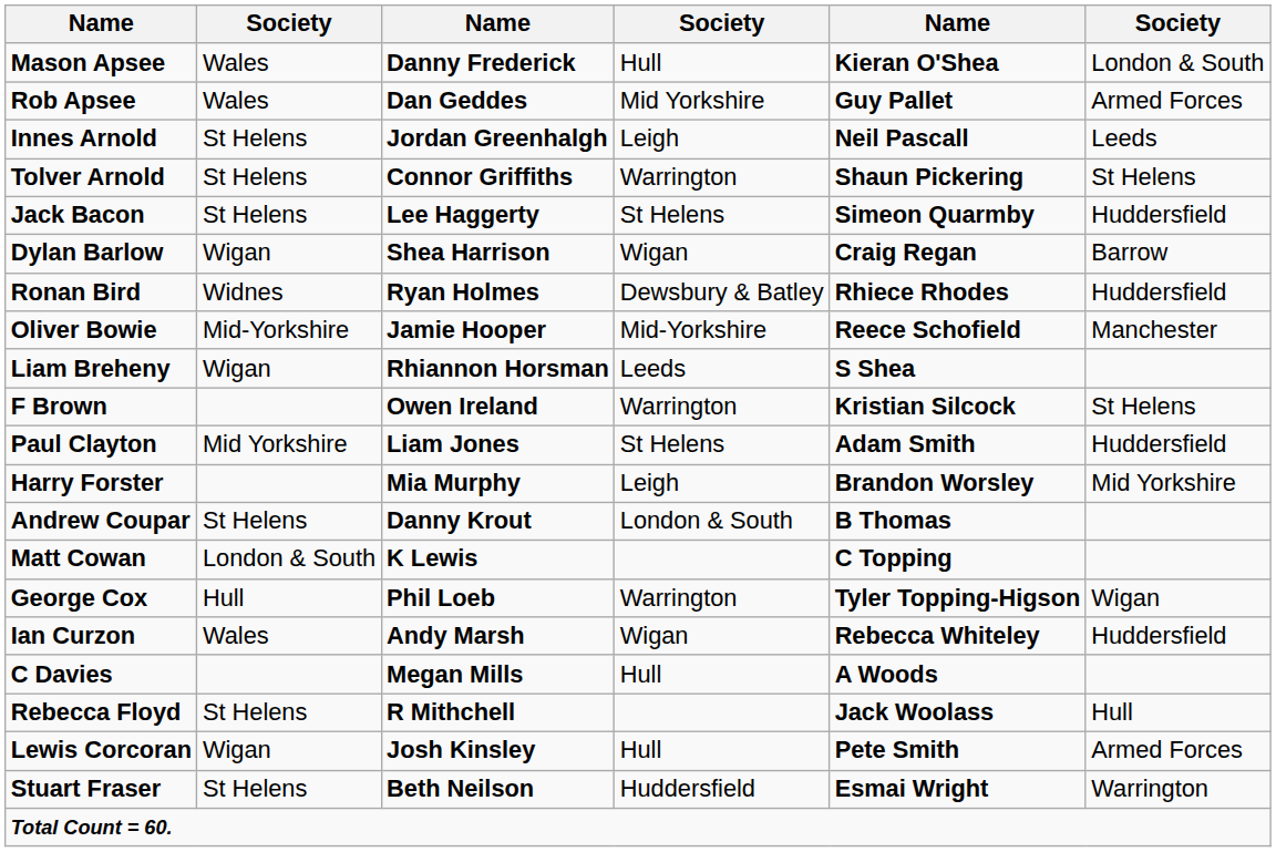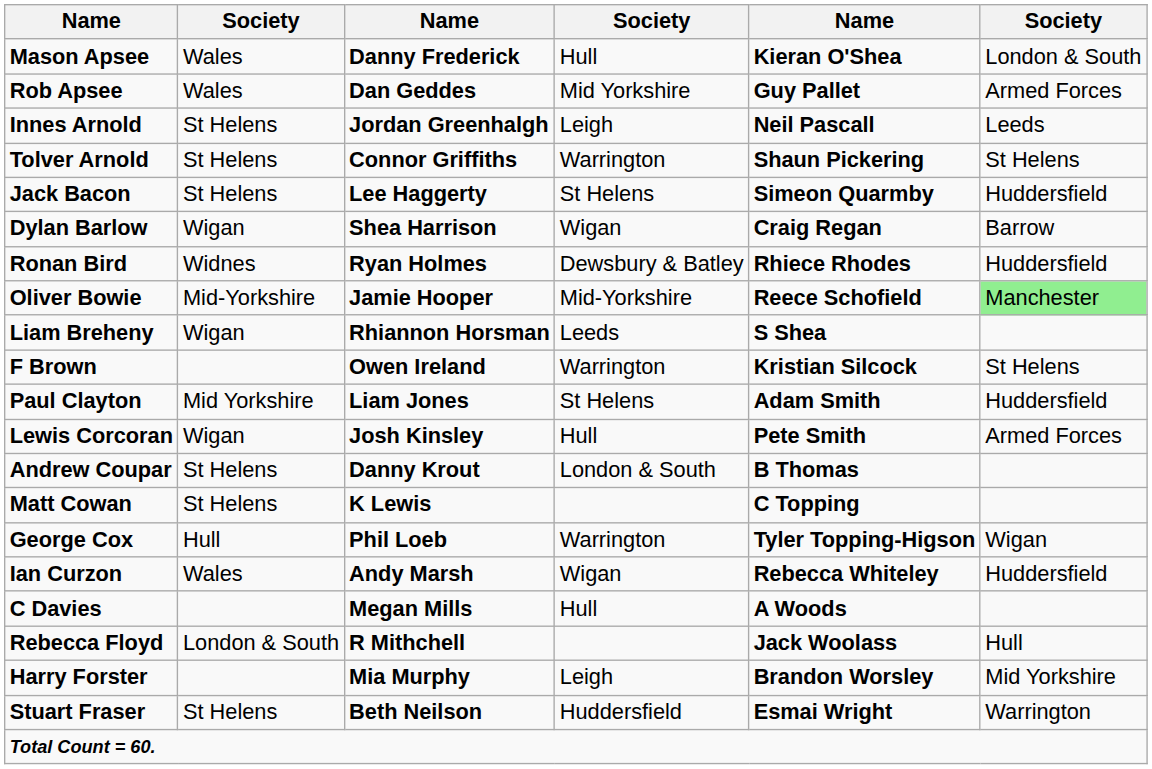 <table class="wikitable">
 <tr>
 <th>Name</th>
 <th>Society</th>
 <th>Name</th>
 <th>Society</th>
 <th>Name</th>
 <th>Society</th>
 </tr>
 <tr>
 <td><strong>Mason Apsee</strong></td>
 <td>Wales</td>
 <td><strong>Danny Frederick</strong></td>
 <td>Hull</td>
 <td><strong>Kieran O'Shea</strong></td>
 <td>London & South</td>
 </tr>
 <tr>
 <td><strong>Rob Apsee</strong></td>
 <td>Wales</td>
 <td><strong>Dan Geddes</strong></td>
 <td>Mid Yorkshire</td>
 <td><strong>Guy Pallet</strong></td>
 <td>Armed Forces</td>
 </tr>
 <tr>
 <td><strong>Innes Arnold</strong></td>
 <td>St Helens</td>
 <td><strong>Jordan Greenhalgh</strong></td>
 <td>Leigh</td>
 <td><strong>Neil Pascall</strong></td>
 <td>Leeds</td>
 </tr>
 <tr>
 <td><strong>Tolver Arnold</strong></td>
 <td>St Helens</td>
 <td><strong>Connor Griffiths</strong></td>
 <td>Warrington</td>
 <td><strong>Shaun Pickering</strong></td>
 <td>St Helens</td>
 </tr>
 <tr>
 <td><strong>Jack Bacon</strong></td>
 <td>St Helens</td>
 <td><strong>Lee Haggerty</strong></td>
 <td>St Helens</td>
 <td><strong>Simeon Quarmby</strong></td>
 <td>Huddersfield</td>
 </tr>
 <tr>
 <td><strong>Dylan Barlow</strong></td>
 <td>Wigan</td>
 <td><strong>Shea Harrison</strong></td>
 <td>Wigan</td>
 <td><strong>Craig Regan</strong></td>
 <td>Barrow</td>
 </tr>
 <tr>
 <td><strong>Ronan Bird</strong></td>
 <td>Widnes</td>
 <td><strong>Ryan Holmes</strong></td>
 <td>Dewsbury & Batley</td>
 <td><strong>Rhiece Rhodes</strong></td>
 <td>Huddersfield</td>
 </tr>
 <tr>
 <td><strong>Oliver Bowie</strong></td>
 <td>Mid-Yorkshire</td>
 <td><strong>Jamie Hooper</strong></td>
 <td>Mid-Yorkshire</td>
 <td><strong>Reece Schofield</strong></td>
-<td>Manchester</td>
+<td style="background: lightgreen;">Manchester</td>
 </tr>
 <tr>
 <td><strong>Liam Breheny</strong></td>
 <td>Wigan</td>
 <td><strong>Rhiannon Horsman</strong></td>
 <td>Leeds</td>
 <td><strong>S Shea</strong></td>
 <td></td>
 </tr>
 <tr>
 <td><strong>F Brown</strong></td>
 <td></td>
 <td><strong>Owen Ireland</strong></td>
 <td>Warrington</td>
 <td><strong>Kristian Silcock</strong></td>
 <td>St Helens</td>
 </tr>
 <tr>
 <td><strong>Paul Clayton</strong></td>
 <td>Mid Yorkshire</td>
 <td><strong>Liam Jones</strong></td>
 <td>St Helens</td>
 <td><strong>Adam Smith</strong></td>
 <td>Huddersfield</td>
 </tr>
 <tr>
-<td><strong>Harry Forster</strong></td>
-<td></td>
-<td><strong>Mia Murphy</strong></td>
-<td>Leigh</td>
-<td><strong>Brandon Worsley</strong></td>
-<td>Mid Yorkshire</td>
+<td><strong>Lewis Corcoran</strong></td>
+<td>Wigan</td>
+<td><strong>Josh Kinsley</strong></td>
+<td>Hull</td>
+<td><strong>Pete Smith</strong></td>
+<td>Armed Forces</td>
 </tr>
 <tr>
 <td><strong>Andrew Coupar</strong></td>
 <td>St Helens</td>
 <td><strong>Danny Krout</strong></td>
 <td>London & South</td>
 <td><strong>B Thomas</strong></td>
 <td></td>
 </tr>
 <tr>
 <td><strong>Matt Cowan</strong></td>
-<td>London & South</td>
+<td>St Helens</td>
 <td><strong>K Lewis</strong></td>
 <td></td>
 <td><strong>C Topping</strong></td>
 <td></td>
 </tr>
 <tr>
 <td><strong>George Cox</strong></td>
 <td>Hull</td>
 <td><strong>Phil Loeb</strong></td>
 <td>Warrington</td>
 <td><strong>Tyler Topping-Higson</strong></td>
 <td>Wigan</td>
 </tr>
 <tr>
 <td><strong>Ian Curzon</strong></td>
 <td>Wales</td>
 <td><strong>Andy Marsh</strong></td>
 <td>Wigan</td>
 <td><strong>Rebecca Whiteley</strong></td>
 <td>Huddersfield</td>
 </tr>
 <tr>
 <td><strong>C Davies</strong></td>
 <td></td>
 <td><strong>Megan Mills</strong></td>
 <td>Hull</td>
 <td><strong>A Woods</strong></td>
 <td></td>
 </tr>
 <tr>
 <td><strong>Rebecca Floyd</strong></td>
-<td>St Helens</td>
+<td>London & South</td>
 <td><strong>R Mithchell</strong></td>
 <td></td>
 <td><strong>Jack Woolass</strong></td>
 <td>Hull</td>
 </tr>
 <tr>
-<td><strong>Lewis Corcoran</strong></td>
-<td>Wigan</td>
-<td><strong>Josh Kinsley</strong></td>
-<td>Hull</td>
-<td><strong>Pete Smith</strong></td>
-<td>Armed Forces</td>
+<td><strong>Harry Forster</strong></td>
+<td></td>
+<td><strong>Mia Murphy</strong></td>
+<td>Leigh</td>
+<td><strong>Brandon Worsley</strong></td>
+<td>Mid Yorkshire</td>
 </tr>
 <tr>
 <td><strong>Stuart Fraser</strong></td>
 <td>St Helens</td>
 <td><strong>Beth Neilson</strong></td>
 <td>Huddersfield</td>
 <td><strong>Esmai Wright</strong></td>
 <td>Warrington</td>
 </tr>
 <tr>
 <td colspan="6"><small><strong><em>Total Count = 60.</em></strong></small></td>
 </tr>
 </table>
